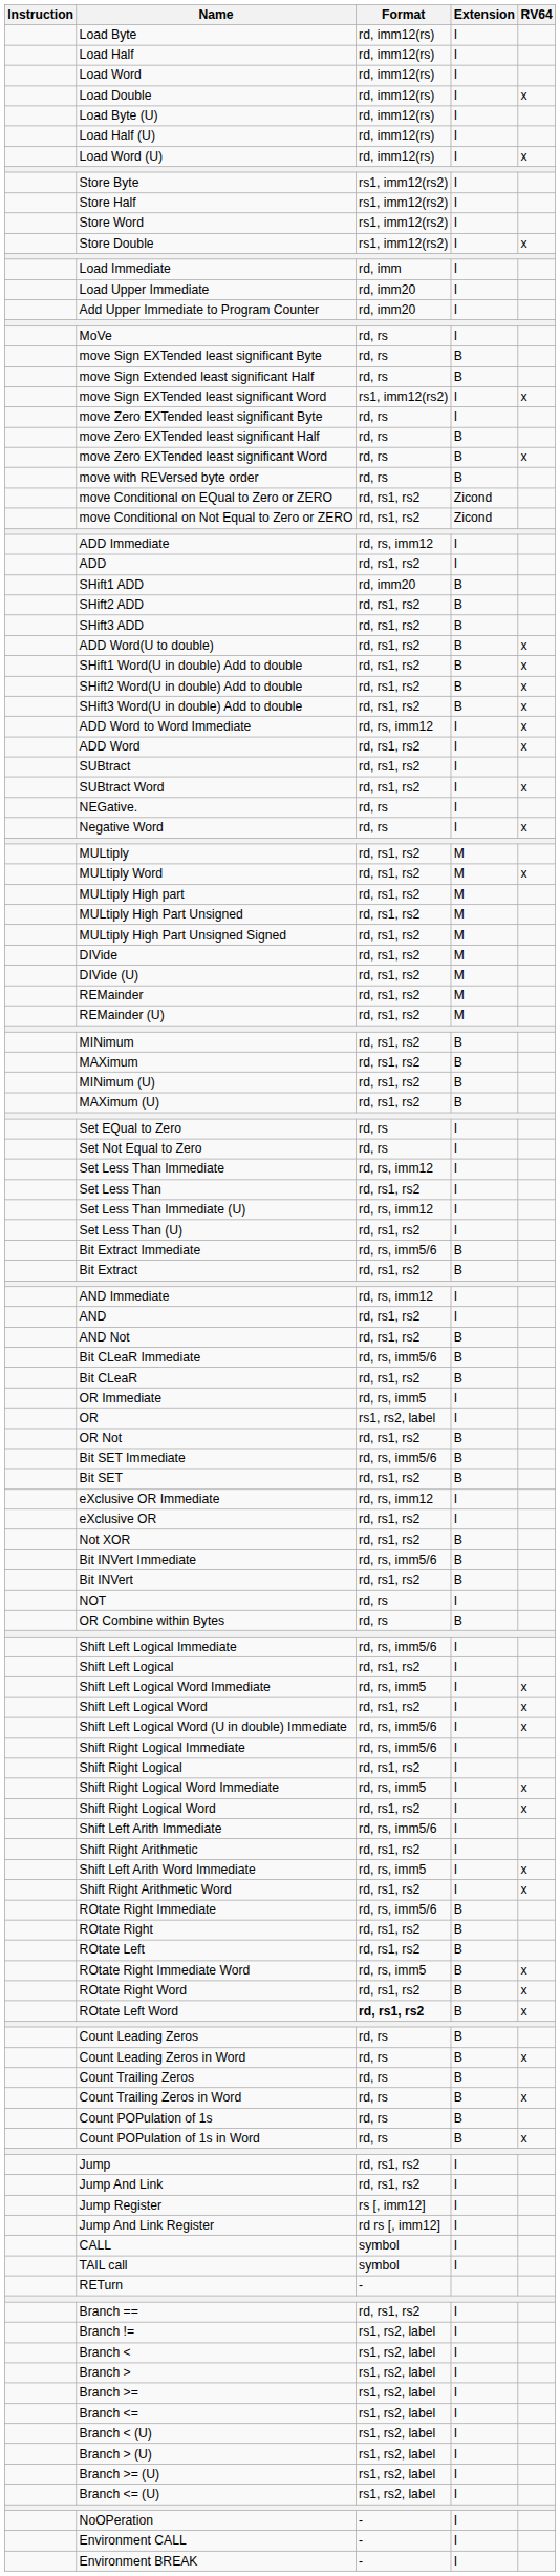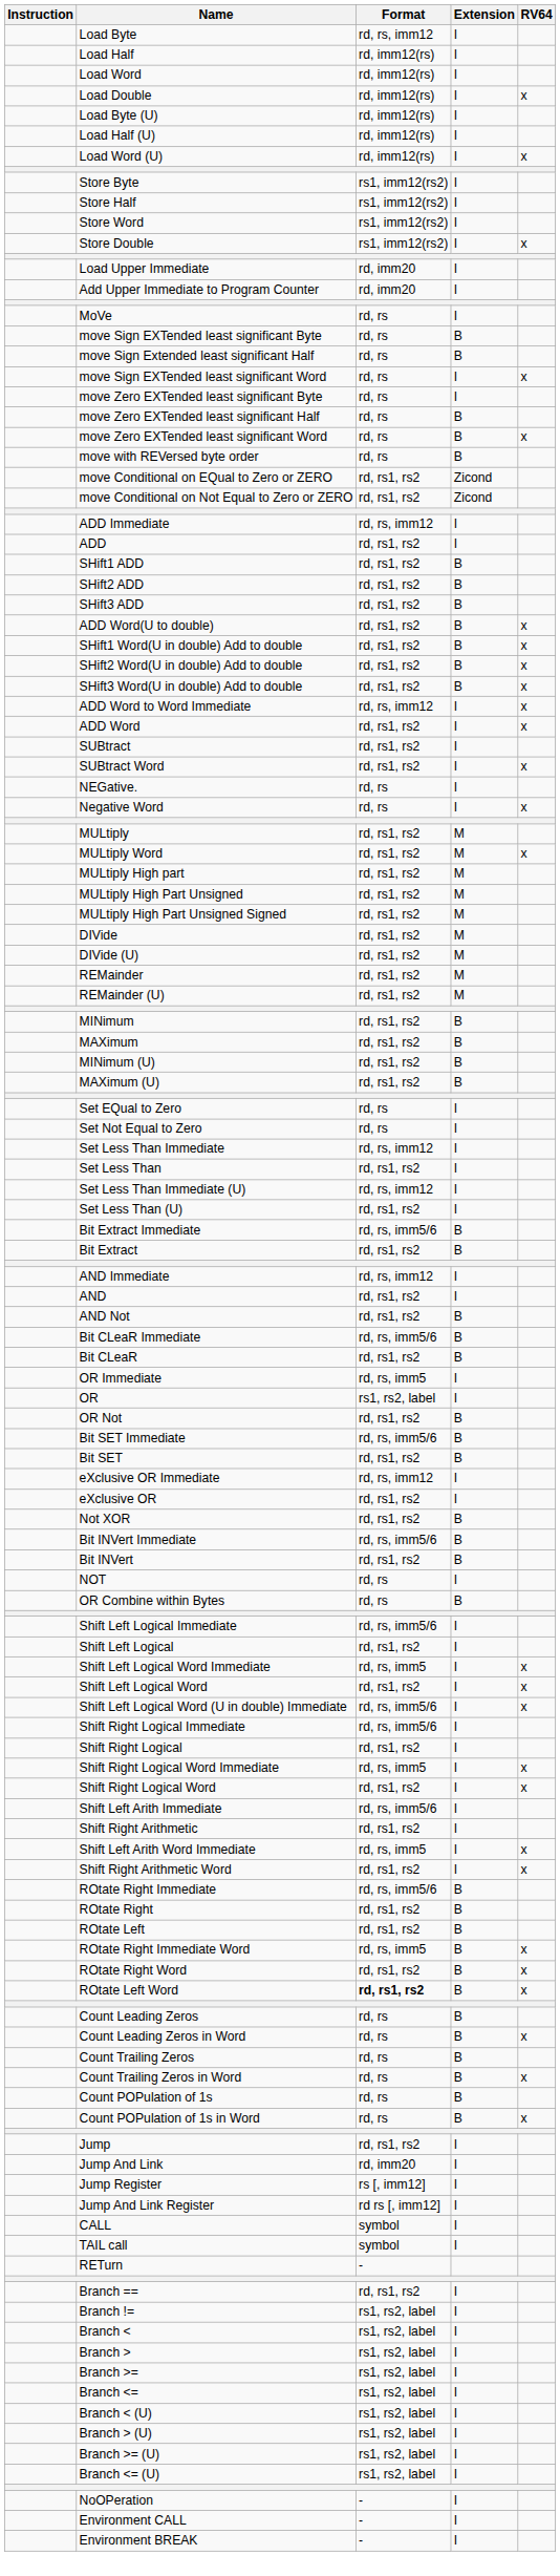 <table class="wikitable">
 <tr>
 <th>Instruction</th>
 <th>Name</th>
 <th>Format</th>
 <th>Extension</th>
 <th>RV64</th>
 </tr>
 <tr>
 <td></td>
 <td>Load Byte</td>
-<td>rd, imm12(rs)</td>
+<td>rd, rs, imm12</td>
 <td>I</td>
 <td></td>
 </tr>
 <tr>
 <td></td>
 <td>Load Half</td>
 <td>rd, imm12(rs)</td>
 <td>I</td>
 <td></td>
 </tr>
 <tr>
 <td></td>
 <td>Load Word</td>
 <td>rd, imm12(rs)</td>
 <td>I</td>
 <td></td>
 </tr>
 <tr>
 <td></td>
 <td>Load Double</td>
 <td>rd, imm12(rs)</td>
 <td>I</td>
 <td>x</td>
 </tr>
 <tr>
 <td></td>
 <td>Load Byte (U)</td>
 <td>rd, imm12(rs)</td>
 <td>I</td>
 <td></td>
 </tr>
 <tr>
 <td></td>
 <td>Load Half (U)</td>
 <td>rd, imm12(rs)</td>
 <td>I</td>
 <td></td>
 </tr>
 <tr>
 <td></td>
 <td>Load Word (U)</td>
 <td>rd, imm12(rs)</td>
 <td>I</td>
 <td>x</td>
 </tr>
 <tr>
 <th colspan="5"></th>
 </tr>
 <tr>
 <td></td>
 <td>Store Byte</td>
 <td>rs1, imm12(rs2)</td>
 <td>I</td>
 <td></td>
 </tr>
 <tr>
 <td></td>
 <td>Store Half</td>
 <td>rs1, imm12(rs2)</td>
 <td>I</td>
 <td></td>
 </tr>
 <tr>
 <td></td>
 <td>Store Word</td>
 <td>rs1, imm12(rs2)</td>
 <td>I</td>
 <td></td>
 </tr>
 <tr>
 <td></td>
 <td>Store Double</td>
 <td>rs1, imm12(rs2)</td>
 <td>I</td>
 <td>x</td>
 </tr>
 <tr>
 <th colspan="5"></th>
 </tr>
 <tr>
 <td></td>
-<td>Load Immediate</td>
-<td>rd, imm</td>
-<td>I</td>
-<td></td>
-</tr>
-<tr>
-<td></td>
 <td>Load Upper Immediate</td>
 <td>rd, imm20</td>
 <td>I</td>
 <td></td>
 </tr>
 <tr>
 <td></td>
 <td>Add Upper Immediate to Program Counter</td>
 <td>rd, imm20</td>
 <td>I</td>
 <td></td>
 </tr>
 <tr>
 <th colspan="5"></th>
 </tr>
 <tr>
 <td></td>
 <td>MoVe</td>
 <td>rd, rs</td>
 <td>I</td>
 <td></td>
 </tr>
 <tr>
 <td></td>
 <td>move Sign EXTended least significant Byte</td>
 <td>rd, rs</td>
 <td>B</td>
 <td></td>
 </tr>
 <tr>
 <td></td>
 <td>move Sign Extended least significant Half</td>
 <td>rd, rs</td>
 <td>B</td>
 <td></td>
 </tr>
 <tr>
 <td></td>
 <td>move Sign EXTended least significant Word</td>
-<td>rs1, imm12(rs2)</td>
+<td>rd, rs</td>
 <td>I</td>
 <td>x</td>
 </tr>
 <tr>
 <td></td>
 <td>move Zero EXTended least significant Byte</td>
 <td>rd, rs</td>
 <td>I</td>
 <td></td>
 </tr>
 <tr>
 <td></td>
 <td>move Zero EXTended least significant Half</td>
 <td>rd, rs</td>
 <td>B</td>
 <td></td>
 </tr>
 <tr>
 <td></td>
 <td>move Zero EXTended least significant Word</td>
 <td>rd, rs</td>
 <td>B</td>
 <td>x</td>
 </tr>
 <tr>
 <td></td>
 <td>move with REVersed byte order</td>
 <td>rd, rs</td>
 <td>B</td>
 <td></td>
 </tr>
 <tr>
 <td></td>
 <td>move Conditional on EQual to Zero or ZERO</td>
 <td>rd, rs1, rs2</td>
 <td>Zicond</td>
 <td></td>
 </tr>
 <tr>
 <td></td>
 <td>move Conditional on Not Equal to Zero or ZERO</td>
 <td>rd, rs1, rs2</td>
 <td>Zicond</td>
 <td></td>
 </tr>
 <tr>
 <th colspan="5"></th>
 </tr>
 <tr>
 <td></td>
 <td>ADD Immediate</td>
 <td>rd, rs, imm12</td>
 <td>I</td>
 <td></td>
 </tr>
 <tr>
 <td></td>
 <td>ADD</td>
 <td>rd, rs1, rs2</td>
 <td>I</td>
 <td></td>
 </tr>
 <tr>
 <td></td>
 <td>SHift1 ADD</td>
-<td>rd, imm20</td>
+<td>rd, rs1, rs2</td>
 <td>B</td>
 <td></td>
 </tr>
 <tr>
 <td></td>
 <td>SHift2 ADD</td>
 <td>rd, rs1, rs2</td>
 <td>B</td>
 <td></td>
 </tr>
 <tr>
 <td></td>
 <td>SHift3 ADD</td>
 <td>rd, rs1, rs2</td>
 <td>B</td>
 <td></td>
 </tr>
 <tr>
 <td></td>
 <td>ADD Word(U to double)</td>
 <td>rd, rs1, rs2</td>
 <td>B</td>
 <td>x</td>
 </tr>
 <tr>
 <td></td>
 <td>SHift1 Word(U in double) Add to double</td>
 <td>rd, rs1, rs2</td>
 <td>B</td>
 <td>x</td>
 </tr>
 <tr>
 <td></td>
 <td>SHift2 Word(U in double) Add to double</td>
 <td>rd, rs1, rs2</td>
 <td>B</td>
 <td>x</td>
 </tr>
 <tr>
 <td></td>
 <td>SHift3 Word(U in double) Add to double</td>
 <td>rd, rs1, rs2</td>
 <td>B</td>
 <td>x</td>
 </tr>
 <tr>
 <td></td>
 <td>ADD Word to Word Immediate</td>
 <td>rd, rs, imm12</td>
 <td>I</td>
 <td>x</td>
 </tr>
 <tr>
 <td></td>
 <td>ADD  Word</td>
 <td>rd, rs1, rs2</td>
 <td>I</td>
 <td>x</td>
 </tr>
 <tr>
 <td></td>
 <td>SUBtract</td>
 <td>rd, rs1, rs2</td>
 <td>I</td>
 <td></td>
 </tr>
 <tr>
 <td></td>
 <td>SUBtract Word</td>
 <td>rd, rs1, rs2</td>
 <td>I</td>
 <td>x</td>
 </tr>
 <tr>
 <td></td>
 <td>NEGative.</td>
 <td>rd, rs</td>
 <td>I</td>
 <td></td>
 </tr>
 <tr>
 <td></td>
 <td>Negative Word</td>
 <td>rd, rs</td>
 <td>I</td>
 <td>x</td>
 </tr>
 <tr>
 <th colspan="5"></th>
 </tr>
 <tr>
 <td></td>
 <td>MULtiply</td>
 <td>rd, rs1, rs2</td>
 <td>M</td>
 <td></td>
 </tr>
 <tr>
 <td></td>
 <td>MULtiply Word</td>
 <td>rd, rs1, rs2</td>
 <td>M</td>
 <td>x</td>
 </tr>
 <tr>
 <td></td>
 <td>MULtiply High part</td>
 <td>rd, rs1, rs2</td>
 <td>M</td>
 <td></td>
 </tr>
 <tr>
 <td></td>
 <td>MULtiply High Part Unsigned</td>
 <td>rd, rs1, rs2</td>
 <td>M</td>
 <td></td>
 </tr>
 <tr>
 <td></td>
 <td>MULtiply High Part Unsigned Signed</td>
 <td>rd, rs1, rs2</td>
 <td>M</td>
 <td></td>
 </tr>
 <tr>
 <td></td>
 <td>DIVide</td>
 <td>rd, rs1, rs2</td>
 <td>M</td>
 <td></td>
 </tr>
 <tr>
 <td></td>
 <td>DIVide (U)</td>
 <td>rd, rs1, rs2</td>
 <td>M</td>
 <td></td>
 </tr>
 <tr>
 <td></td>
 <td>REMainder</td>
 <td>rd, rs1, rs2</td>
 <td>M</td>
 <td></td>
 </tr>
 <tr>
 <td></td>
 <td>REMainder (U)</td>
 <td>rd, rs1, rs2</td>
 <td>M</td>
 <td></td>
 </tr>
 <tr>
 <th colspan="5"></th>
 </tr>
 <tr>
 <td></td>
 <td>MINimum</td>
 <td>rd, rs1, rs2</td>
 <td>B</td>
 <td></td>
 </tr>
 <tr>
 <td></td>
 <td>MAXimum</td>
 <td>rd, rs1, rs2</td>
 <td>B</td>
 <td></td>
 </tr>
 <tr>
 <td></td>
 <td>MINimum (U)</td>
 <td>rd, rs1, rs2</td>
 <td>B</td>
 <td></td>
 </tr>
 <tr>
 <td></td>
 <td>MAXimum (U)</td>
 <td>rd, rs1, rs2</td>
 <td>B</td>
 <td></td>
 </tr>
 <tr>
 <th colspan="5"></th>
 </tr>
 <tr>
 <td></td>
 <td>Set EQual to Zero</td>
 <td>rd, rs</td>
 <td>I</td>
 <td></td>
 </tr>
 <tr>
 <td></td>
 <td>Set Not Equal to Zero</td>
 <td>rd, rs</td>
 <td>I</td>
 <td></td>
 </tr>
 <tr>
 <td></td>
 <td>Set Less Than Immediate</td>
 <td>rd, rs, imm12</td>
 <td>I</td>
 <td></td>
 </tr>
 <tr>
 <td></td>
 <td>Set Less Than</td>
 <td>rd, rs1, rs2</td>
 <td>I</td>
 <td></td>
 </tr>
 <tr>
 <td></td>
 <td>Set Less Than Immediate (U)</td>
 <td>rd, rs, imm12</td>
 <td>I</td>
 <td></td>
 </tr>
 <tr>
 <td></td>
 <td>Set Less Than (U)</td>
 <td>rd, rs1, rs2</td>
 <td>I</td>
 <td></td>
 </tr>
 <tr>
 <td></td>
 <td>Bit Extract Immediate</td>
 <td>rd, rs, imm5/6</td>
 <td>B</td>
 <td></td>
 </tr>
 <tr>
 <td></td>
 <td>Bit Extract</td>
 <td>rd, rs1, rs2</td>
 <td>B</td>
 <td></td>
 </tr>
 <tr>
 <th colspan="5"></th>
 </tr>
 <tr>
 <td></td>
 <td>AND Immediate</td>
 <td>rd, rs, imm12</td>
 <td>I</td>
 <td></td>
 </tr>
 <tr>
 <td></td>
 <td>AND</td>
 <td>rd, rs1, rs2</td>
 <td>I</td>
 <td></td>
 </tr>
 <tr>
 <td></td>
 <td>AND Not</td>
 <td>rd, rs1, rs2</td>
 <td>B</td>
 <td></td>
 </tr>
 <tr>
 <td></td>
 <td>Bit CLeaR Immediate</td>
 <td>rd, rs, imm5/6</td>
 <td>B</td>
 <td></td>
 </tr>
 <tr>
 <td></td>
 <td>Bit CLeaR</td>
 <td>rd, rs1, rs2</td>
 <td>B</td>
 <td></td>
 </tr>
 <tr>
 <td></td>
 <td>OR Immediate</td>
 <td>rd, rs, imm5</td>
 <td>I</td>
 <td></td>
 </tr>
 <tr>
 <td></td>
 <td>OR</td>
 <td>rs1, rs2, label</td>
 <td>I</td>
 <td></td>
 </tr>
 <tr>
 <td></td>
 <td>OR Not</td>
 <td>rd, rs1, rs2</td>
 <td>B</td>
 <td></td>
 </tr>
 <tr>
 <td></td>
 <td>Bit SET Immediate</td>
 <td>rd, rs, imm5/6</td>
 <td>B</td>
 <td></td>
 </tr>
 <tr>
 <td></td>
 <td>Bit SET</td>
 <td>rd, rs1, rs2</td>
 <td>B</td>
 <td></td>
 </tr>
 <tr>
 <td></td>
 <td>eXclusive OR Immediate</td>
 <td>rd, rs, imm12</td>
 <td>I</td>
 <td></td>
 </tr>
 <tr>
 <td></td>
 <td>eXclusive OR</td>
 <td>rd, rs1, rs2</td>
 <td>I</td>
 <td></td>
 </tr>
 <tr>
 <td></td>
 <td>Not XOR</td>
 <td>rd, rs1, rs2</td>
 <td>B</td>
 <td></td>
 </tr>
 <tr>
 <td></td>
 <td>Bit INVert Immediate</td>
 <td>rd, rs, imm5/6</td>
 <td>B</td>
 <td></td>
 </tr>
 <tr>
 <td></td>
 <td>Bit INVert</td>
 <td>rd, rs1, rs2</td>
 <td>B</td>
 <td></td>
 </tr>
 <tr>
 <td></td>
 <td>NOT</td>
 <td>rd, rs</td>
 <td>I</td>
 <td></td>
 </tr>
 <tr>
 <td></td>
 <td>OR Combine within Bytes</td>
 <td>rd, rs</td>
 <td>B</td>
 <td></td>
 </tr>
 <tr>
 <th colspan="5"></th>
 </tr>
 <tr>
 <td></td>
 <td>Shift Left Logical Immediate</td>
 <td>rd, rs, imm5/6</td>
 <td>I</td>
 <td></td>
 </tr>
 <tr>
 <td></td>
 <td>Shift Left Logical</td>
 <td>rd, rs1, rs2</td>
 <td>I</td>
 <td></td>
 </tr>
 <tr>
 <td></td>
 <td>Shift Left Logical Word Immediate</td>
 <td>rd, rs, imm5</td>
 <td>I</td>
 <td>x</td>
 </tr>
 <tr>
 <td></td>
 <td>Shift Left Logical Word</td>
 <td>rd, rs1, rs2</td>
 <td>I</td>
 <td>x</td>
 </tr>
 <tr>
 <td></td>
 <td>Shift Left Logical Word (U in double) Immediate</td>
 <td>rd, rs, imm5/6</td>
 <td>I</td>
 <td>x</td>
 </tr>
 <tr>
 <td></td>
 <td>Shift Right Logical Immediate</td>
 <td>rd, rs, imm5/6</td>
 <td>I</td>
 <td></td>
 </tr>
 <tr>
 <td></td>
 <td>Shift Right Logical</td>
 <td>rd, rs1, rs2</td>
 <td>I</td>
 <td></td>
 </tr>
 <tr>
 <td></td>
 <td>Shift Right Logical Word Immediate</td>
 <td>rd, rs, imm5</td>
 <td>I</td>
 <td>x</td>
 </tr>
 <tr>
 <td></td>
 <td>Shift Right Logical Word</td>
 <td>rd, rs1, rs2</td>
 <td>I</td>
 <td>x</td>
 </tr>
 <tr>
 <td></td>
 <td>Shift Left Arith Immediate</td>
 <td>rd, rs, imm5/6</td>
 <td>I</td>
 <td></td>
 </tr>
 <tr>
 <td></td>
 <td>Shift Right Arithmetic</td>
 <td>rd, rs1, rs2</td>
 <td>I</td>
 <td></td>
 </tr>
 <tr>
 <td></td>
 <td>Shift Left Arith Word Immediate</td>
 <td>rd, rs, imm5</td>
 <td>I</td>
 <td>x</td>
 </tr>
 <tr>
 <td></td>
 <td>Shift Right Arithmetic Word</td>
 <td>rd, rs1, rs2</td>
 <td>I</td>
 <td>x</td>
 </tr>
 <tr>
 <td></td>
 <td>ROtate Right Immediate</td>
 <td>rd, rs, imm5/6</td>
 <td>B</td>
 <td></td>
 </tr>
 <tr>
 <td></td>
 <td>ROtate Right</td>
 <td>rd, rs1, rs2</td>
 <td>B</td>
 <td></td>
 </tr>
 <tr>
 <td></td>
 <td>ROtate Left</td>
 <td>rd, rs1, rs2</td>
 <td>B</td>
 <td></td>
 </tr>
 <tr>
 <td></td>
 <td>ROtate Right Immediate Word</td>
 <td>rd, rs, imm5</td>
 <td>B</td>
 <td>x</td>
 </tr>
 <tr>
 <td></td>
 <td>ROtate Right  Word</td>
 <td>rd, rs1, rs2</td>
 <td>B</td>
 <td>x</td>
 </tr>
 <tr>
 <td></td>
 <td>ROtate Left  Word</td>
 <td><strong>rd, rs1, rs2</strong></td>
 <td>B</td>
 <td>x</td>
 </tr>
 <tr>
 <th colspan="5"></th>
 </tr>
 <tr>
 <td></td>
 <td>Count Leading Zeros</td>
 <td>rd, rs</td>
 <td>B</td>
 <td></td>
 </tr>
 <tr>
 <td></td>
 <td>Count Leading Zeros in Word</td>
 <td>rd, rs</td>
 <td>B</td>
 <td>x</td>
 </tr>
 <tr>
 <td></td>
 <td>Count Trailing Zeros</td>
 <td>rd, rs</td>
 <td>B</td>
 <td></td>
 </tr>
 <tr>
 <td></td>
 <td>Count Trailing Zeros in Word</td>
 <td>rd, rs</td>
 <td>B</td>
 <td>x</td>
 </tr>
 <tr>
 <td></td>
 <td>Count POPulation of 1s</td>
 <td>rd, rs</td>
 <td>B</td>
 <td></td>
 </tr>
 <tr>
 <td></td>
 <td>Count POPulation of 1s in Word</td>
 <td>rd, rs</td>
 <td>B</td>
 <td>x</td>
 </tr>
 <tr>
 <th colspan="5"></th>
 </tr>
 <tr>
 <td></td>
 <td>Jump</td>
 <td>rd, rs1, rs2</td>
 <td>I</td>
 <td></td>
 </tr>
 <tr>
 <td></td>
 <td>Jump And Link</td>
-<td>rd, rs1, rs2</td>
+<td>rd, imm20</td>
 <td>I</td>
 <td></td>
 </tr>
 <tr>
 <td></td>
 <td>Jump Register</td>
 <td>rs [, imm12]</td>
 <td>I</td>
 <td></td>
 </tr>
 <tr>
 <td></td>
 <td>Jump And Link Register</td>
 <td>rd rs [, imm12]</td>
 <td>I</td>
 <td></td>
 </tr>
 <tr>
 <td></td>
 <td>CALL</td>
 <td>symbol</td>
 <td>I</td>
 <td></td>
 </tr>
 <tr>
 <td></td>
 <td>TAIL call</td>
 <td>symbol</td>
 <td>I</td>
 <td></td>
 </tr>
 <tr>
 <td></td>
 <td>RETurn</td>
 <td>-</td>
 <td I></td>
 <td></td>
 </tr>
 <tr>
 <th colspan="5"></th>
 </tr>
 <tr>
 <td></td>
 <td>Branch ==</td>
 <td>rd, rs1, rs2</td>
 <td>I</td>
 <td></td>
 </tr>
 <tr>
 <td></td>
 <td>Branch !=</td>
 <td>rs1, rs2, label</td>
 <td>I</td>
 <td></td>
 </tr>
 <tr>
 <td></td>
 <td>Branch <</td>
 <td>rs1, rs2, label</td>
 <td>I</td>
 <td></td>
 </tr>
 <tr>
 <td></td>
 <td>Branch ></td>
 <td>rs1, rs2, label</td>
 <td>I</td>
 <td></td>
 </tr>
 <tr>
 <td></td>
 <td>Branch >=</td>
 <td>rs1, rs2, label</td>
 <td>I</td>
 <td></td>
 </tr>
 <tr>
 <td></td>
 <td>Branch <=</td>
 <td>rs1, rs2, label</td>
 <td>I</td>
 <td></td>
 </tr>
 <tr>
 <td></td>
 <td>Branch < (U)</td>
 <td>rs1, rs2, label</td>
 <td>I</td>
 <td></td>
 </tr>
 <tr>
 <td></td>
 <td>Branch > (U)</td>
 <td>rs1, rs2, label</td>
 <td>I</td>
 <td></td>
 </tr>
 <tr>
 <td></td>
 <td>Branch >= (U)</td>
 <td>rs1, rs2, label</td>
 <td>I</td>
 <td></td>
 </tr>
 <tr>
 <td></td>
 <td>Branch <= (U)</td>
 <td>rs1, rs2, label</td>
 <td>I</td>
 <td></td>
 </tr>
 <tr>
 <th colspan="5"></th>
 </tr>
 <tr>
 <td></td>
 <td>NoOPeration</td>
 <td>-</td>
 <td>I</td>
 <td></td>
 </tr>
 <tr>
 <td></td>
 <td>Environment CALL</td>
 <td>-</td>
 <td>I</td>
 <td></td>
 </tr>
 <tr>
 <td></td>
 <td>Environment BREAK</td>
 <td>-</td>
 <td>I</td>
 <td></td>
 </tr>
 </table>
